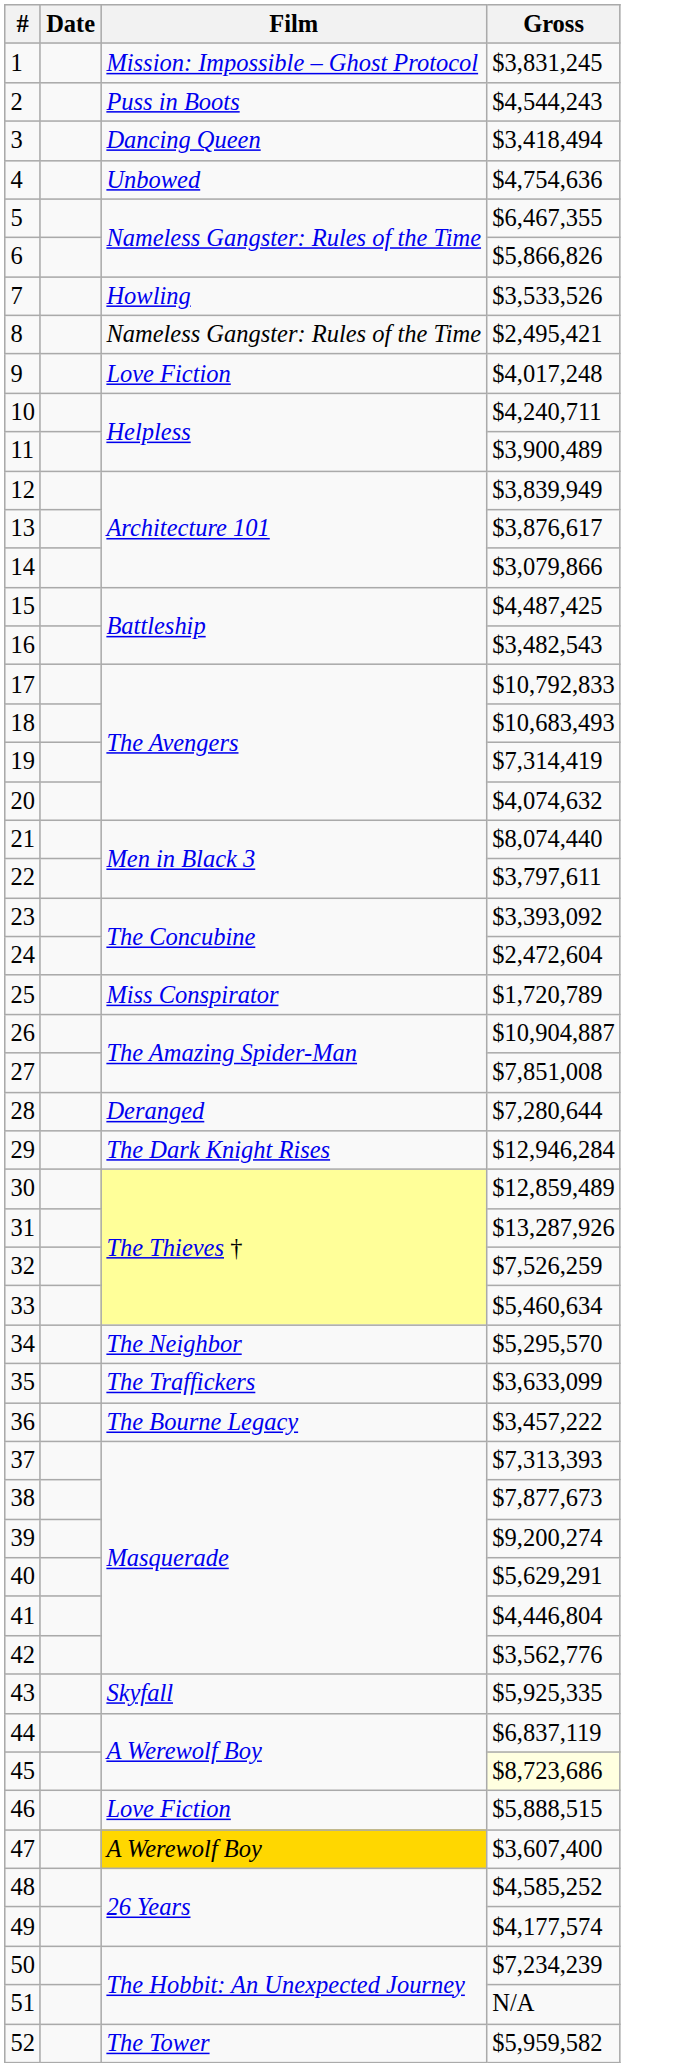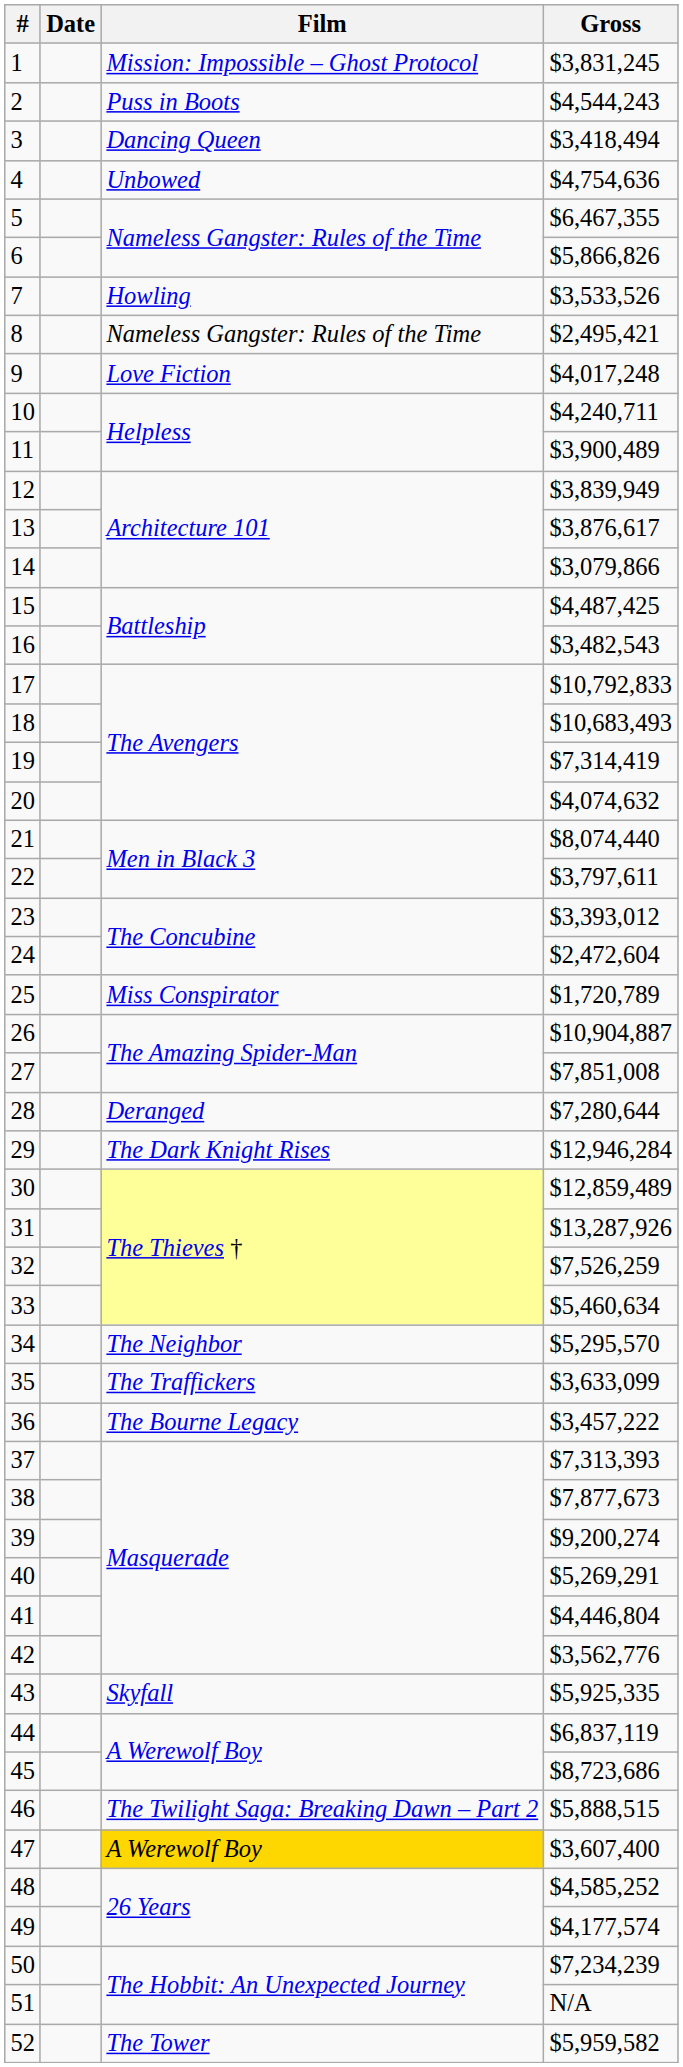 <table class="wikitable sortable">
 <tr>
 <th>#</th>
 <th>Date</th>
 <th>Film</th>
 <th>Gross</th>
 </tr>
 <tr>
 <td>1</td>
 <td></td>
 <td><em><a href='#'>Mission: Impossible – Ghost Protocol</a></em></td>
 <td>$3,831,245</td>
 </tr>
 <tr>
 <td>2</td>
 <td></td>
 <td><em><a href='#'>Puss in Boots</a></em></td>
 <td>$4,544,243</td>
 </tr>
 <tr>
 <td>3</td>
 <td></td>
 <td><em><a href='#'>Dancing Queen</a></em></td>
 <td>$3,418,494</td>
 </tr>
 <tr>
 <td>4</td>
 <td></td>
 <td><em><a href='#'>Unbowed</a></em></td>
 <td>$4,754,636</td>
 </tr>
 <tr>
 <td>5</td>
 <td></td>
 <td rowspan="2"><em><a href='#'>Nameless Gangster: Rules of the Time</a></em></td>
 <td>$6,467,355</td>
 </tr>
 <tr>
 <td>6</td>
 <td></td>
 <td>$5,866,826</td>
 </tr>
 <tr>
 <td>7</td>
 <td></td>
 <td><em><a href='#'>Howling</a></em></td>
 <td>$3,533,526</td>
 </tr>
 <tr>
 <td>8</td>
 <td></td>
 <td><em>Nameless Gangster: Rules of the Time</em></td>
 <td>$2,495,421</td>
 </tr>
 <tr>
 <td>9</td>
 <td></td>
 <td><em><a href='#'>Love Fiction</a></em></td>
 <td>$4,017,248</td>
 </tr>
 <tr>
 <td>10</td>
 <td></td>
 <td rowspan="2"><em><a href='#'>Helpless</a></em></td>
 <td>$4,240,711</td>
 </tr>
 <tr>
 <td>11</td>
 <td></td>
 <td>$3,900,489</td>
 </tr>
 <tr>
 <td>12</td>
 <td></td>
 <td rowspan="3"><em><a href='#'>Architecture 101</a></em></td>
 <td>$3,839,949</td>
 </tr>
 <tr>
 <td>13</td>
 <td></td>
 <td>$3,876,617</td>
 </tr>
 <tr>
 <td>14</td>
 <td></td>
 <td>$3,079,866</td>
 </tr>
 <tr>
 <td>15</td>
 <td></td>
 <td rowspan="2"><em><a href='#'>Battleship</a></em></td>
 <td>$4,487,425</td>
 </tr>
 <tr>
 <td>16</td>
 <td></td>
 <td>$3,482,543</td>
 </tr>
 <tr>
 <td>17</td>
 <td></td>
 <td rowspan="4"><em><a href='#'>The Avengers</a></em></td>
 <td>$10,792,833</td>
 </tr>
 <tr>
 <td>18</td>
 <td></td>
 <td>$10,683,493</td>
 </tr>
 <tr>
 <td>19</td>
 <td></td>
 <td>$7,314,419</td>
 </tr>
 <tr>
 <td>20</td>
 <td></td>
 <td>$4,074,632</td>
 </tr>
 <tr>
 <td>21</td>
 <td></td>
 <td rowspan="2"><em><a href='#'>Men in Black 3</a></em></td>
 <td>$8,074,440</td>
 </tr>
 <tr>
 <td>22</td>
 <td></td>
 <td>$3,797,611</td>
 </tr>
 <tr>
 <td>23</td>
 <td></td>
 <td rowspan="2"><em><a href='#'>The Concubine</a></em></td>
-<td>$3,393,092</td>
+<td>$3,393,012</td>
 </tr>
 <tr>
 <td>24</td>
 <td></td>
 <td>$2,472,604</td>
 </tr>
 <tr>
 <td>25</td>
 <td></td>
 <td><em><a href='#'>Miss Conspirator</a></em></td>
 <td>$1,720,789</td>
 </tr>
 <tr>
 <td>26</td>
 <td></td>
 <td rowspan="2"><em><a href='#'>The Amazing Spider-Man</a></em></td>
 <td>$10,904,887</td>
 </tr>
 <tr>
 <td>27</td>
 <td></td>
 <td>$7,851,008</td>
 </tr>
 <tr>
 <td>28</td>
 <td></td>
 <td><em><a href='#'>Deranged</a></em></td>
 <td>$7,280,644</td>
 </tr>
 <tr>
 <td>29</td>
 <td></td>
 <td><em><a href='#'>The Dark Knight Rises</a></em></td>
 <td>$12,946,284</td>
 </tr>
 <tr>
 <td>30</td>
 <td></td>
 <td rowspan="4" style="background-color:#FFFF99"><em><a href='#'>The Thieves</a></em> †</td>
 <td>$12,859,489</td>
 </tr>
 <tr>
 <td>31</td>
 <td></td>
 <td>$13,287,926</td>
 </tr>
 <tr>
 <td>32</td>
 <td></td>
 <td>$7,526,259</td>
 </tr>
 <tr>
 <td>33</td>
 <td></td>
 <td>$5,460,634</td>
 </tr>
 <tr>
 <td>34</td>
 <td></td>
 <td><em><a href='#'>The Neighbor</a></em></td>
 <td>$5,295,570</td>
 </tr>
 <tr>
 <td>35</td>
 <td></td>
 <td><em><a href='#'>The Traffickers</a></em></td>
 <td>$3,633,099</td>
 </tr>
 <tr>
 <td>36</td>
 <td></td>
 <td><em><a href='#'>The Bourne Legacy</a></em></td>
 <td>$3,457,222</td>
 </tr>
 <tr>
 <td>37</td>
 <td></td>
 <td rowspan="6"><em><a href='#'>Masquerade</a></em></td>
 <td>$7,313,393</td>
 </tr>
 <tr>
 <td>38</td>
 <td></td>
 <td>$7,877,673</td>
 </tr>
 <tr>
 <td>39</td>
 <td></td>
 <td>$9,200,274</td>
 </tr>
 <tr>
 <td>40</td>
 <td></td>
-<td>$5,629,291</td>
+<td>$5,269,291</td>
 </tr>
 <tr>
 <td>41</td>
 <td></td>
 <td>$4,446,804</td>
 </tr>
 <tr>
 <td>42</td>
 <td></td>
 <td>$3,562,776</td>
 </tr>
 <tr>
 <td>43</td>
 <td></td>
 <td><em><a href='#'>Skyfall</a></em></td>
 <td>$5,925,335</td>
 </tr>
 <tr>
 <td>44</td>
 <td></td>
 <td rowspan="2"><em><a href='#'>A Werewolf Boy</a></em></td>
 <td>$6,837,119</td>
 </tr>
 <tr>
 <td>45</td>
 <td></td>
-<td style="background: lightyellow;">$8,723,686</td>
+<td>$8,723,686</td>
 </tr>
 <tr>
 <td>46</td>
 <td></td>
-<td><em><a href='#'>Love Fiction</a></em></td>
+<td><em><a href='#'>The Twilight Saga: Breaking Dawn – Part 2</a></em></td>
 <td>$5,888,515</td>
 </tr>
 <tr>
 <td>47</td>
 <td></td>
 <td style="background: gold;"><em>A Werewolf Boy</em></td>
 <td>$3,607,400</td>
 </tr>
 <tr>
 <td>48</td>
 <td></td>
 <td rowspan="2"><em><a href='#'>26 Years</a></em></td>
 <td>$4,585,252</td>
 </tr>
 <tr>
 <td>49</td>
 <td></td>
 <td>$4,177,574</td>
 </tr>
 <tr>
 <td>50</td>
 <td></td>
 <td rowspan="2"><em><a href='#'>The Hobbit: An Unexpected Journey</a></em></td>
 <td>$7,234,239</td>
 </tr>
 <tr>
 <td>51</td>
 <td></td>
 <td>N/A</td>
 </tr>
 <tr>
 <td>52</td>
 <td></td>
 <td><em><a href='#'>The Tower</a></em></td>
 <td>$5,959,582</td>
 </tr>
 </table>
